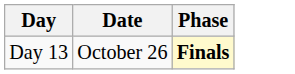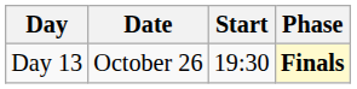 <table class=wikitable>
 <tr>
 <th>Day</th>
 <th>Date</th>
+<th>Start</th>
 <th>Phase</th>
 </tr>
 <tr>
 <td>Day 13</td>
 <td>October 26</td>
+<td>19:30</td>
 <td style=background:lemonchiffon><strong>Finals</strong></td>
 </tr>
 </table>
